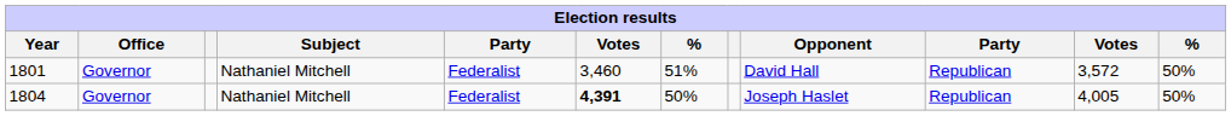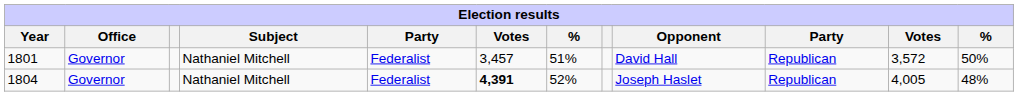 <table class=wikitable style="width: 94%" style="text-align: center;" align="center">
 <tr bgcolor=#cccccc>
 <th colspan=12 style="background: #ccccff;">Election results</th>
 </tr>
 <tr>
 <th><strong>Year</strong></th>
 <th><strong>Office</strong></th>
 <th></th>
 <th><strong>Subject</strong></th>
 <th><strong>Party</strong></th>
 <th><strong>Votes</strong></th>
 <th><strong>%</strong></th>
 <th></th>
 <th><strong>Opponent</strong></th>
 <th><strong>Party</strong></th>
 <th><strong>Votes</strong></th>
 <th><strong>%</strong></th>
 </tr>
 <tr>
 <td>1801</td>
 <td><a href='#'>Governor</a></td>
 <td></td>
 <td>Nathaniel Mitchell</td>
 <td><a href='#'>Federalist</a></td>
-<td>3,460</td>
+<td>3,457</td>
 <td>51%</td>
 <td></td>
 <td><a href='#'>David Hall</a></td>
 <td><a href='#'>Republican</a></td>
 <td>3,572</td>
 <td>50%</td>
 </tr>
 <tr>
 <td>1804</td>
 <td><a href='#'>Governor</a></td>
 <td></td>
 <td>Nathaniel Mitchell</td>
 <td><a href='#'>Federalist</a></td>
 <td><strong>4,391</strong></td>
-<td>50%</td>
+<td>52%</td>
 <td></td>
 <td><a href='#'>Joseph Haslet</a></td>
 <td><a href='#'>Republican</a></td>
 <td>4,005</td>
-<td>50%</td>
+<td>48%</td>
 </tr>
 </table>
